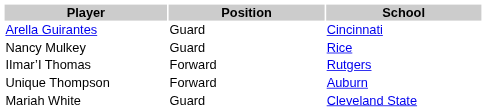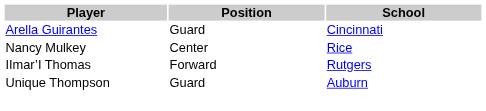 <table style="width:600px" "border:'1' 'solid' 'gray' ">
 <tr>
 <th bgcolor="#CCCCCC" style="width:23%">Player</th>
 <th bgcolor="#CCCCCC" style="width:22%"><strong>Position</strong></th>
 <th bgcolor="#CCCCCC" style="width:22%"><strong>School</strong></th>
 </tr>
 <tr>
 <td><a href='#'>Arella Guirantes</a></td>
 <td>Guard</td>
 <td><a href='#'>Cincinnati</a></td>
 </tr>
 <tr>
 <td>Nancy Mulkey</td>
-<td>Guard</td>
+<td>Center</td>
 <td><a href='#'>Rice</a></td>
 </tr>
 <tr>
 <td>IImar’I Thomas</td>
 <td>Forward</td>
 <td><a href='#'>Rutgers</a></td>
 </tr>
 <tr>
 <td>Unique Thompson</td>
-<td>Forward</td>
+<td>Guard</td>
 <td><a href='#'>Auburn</a></td>
 </tr>
-<tr>
-<td>Mariah White</td>
-<td>Guard</td>
-<td><a href='#'>Cleveland State</a></td>
-</tr>
 </table>
